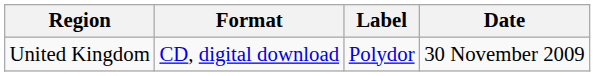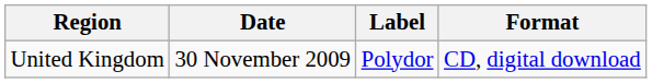 <table class="wikitable">
 <tr>
 <th>Region</th>
+<th>Date</th>
+<th>Label</th>
 <th>Format</th>
-<th>Label</th>
-<th>Date</th>
 </tr>
 <tr>
 <td>United Kingdom</td>
+<td>30 November 2009</td>
+<td><a href='#'>Polydor</a></td>
 <td><a href='#'>CD</a>, <a href='#'>digital download</a></td>
-<td><a href='#'>Polydor</a></td>
-<td>30 November 2009</td>
 </tr>
 </table>
